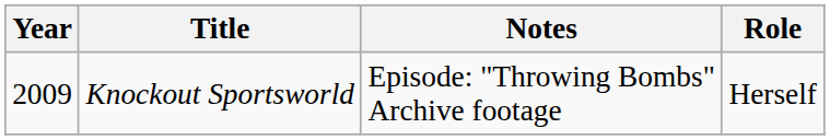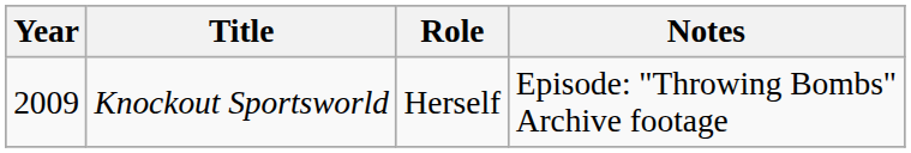 <table class="wikitable sortable">
 <tr>
 <th>Year</th>
 <th>Title</th>
+<th>Role</th>
 <th class="unsortable">Notes</th>
-<th>Role</th>
 </tr>
 <tr>
 <td>2009</td>
 <td><em>Knockout Sportsworld</em></td>
+<td>Herself</td>
 <td>Episode: "Throwing Bombs"<br>Archive footage</td>
-<td>Herself</td>
 </tr>
 </table>
